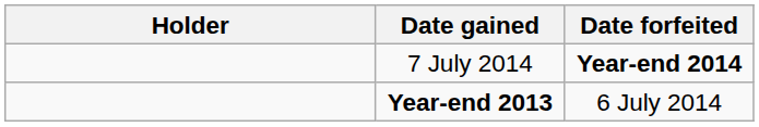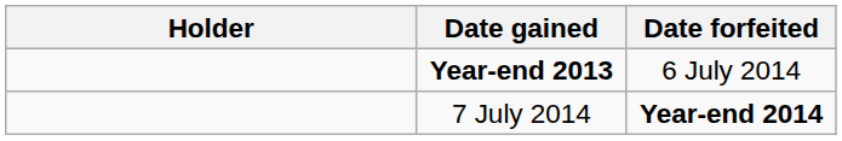 <table class="wikitable" style="font-size:95%">
 <tr>
 <th style="width:222px;">Holder</th>
 <th style="width:110px;">Date gained</th>
 <th style="width:110px;">Date forfeited</th>
 </tr>
 <tr>
+<td align="left"></td>
+<td style="text-align:center;"><strong>Year-end 2013</strong></td>
+<td style="text-align:center;">6 July 2014</td>
+</tr>
+<tr>
 <td></td>
 <td style="text-align:center;">7 July 2014</td>
 <td style="text-align:center;"><strong>Year-end 2014</strong></td>
 </tr>
-<tr>
-<td align="left"></td>
-<td style="text-align:center;"><strong>Year-end 2013</strong></td>
-<td style="text-align:center;">6 July 2014</td>
-</tr>
 </table>
